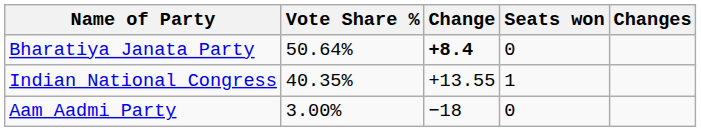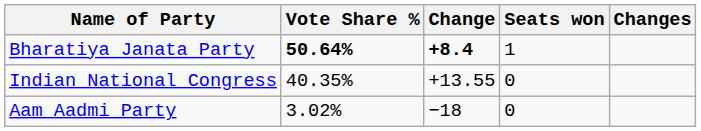 <table class="wikitable sortable">
 <tr>
 <th>Name of Party</th>
 <th>Vote Share %</th>
 <th>Change</th>
 <th>Seats won</th>
 <th>Changes</th>
 </tr>
 <tr>
 <td><a href='#'>Bharatiya Janata Party</a></td>
-<td>50.64%</td>
+<td><strong>50.64%</strong></td>
 <td><strong>+8.4</strong></td>
-<td>0</td>
+<td>1</td>
 <td></td>
 </tr>
 <tr>
 <td><a href='#'>Indian National Congress</a></td>
 <td>40.35%</td>
 <td>+13.55</td>
-<td>1</td>
+<td>0</td>
 <td></td>
 </tr>
 <tr>
 <td><a href='#'>Aam Aadmi Party</a></td>
-<td>3.00%</td>
+<td>3.02%</td>
 <td>−18</td>
 <td>0</td>
 <td></td>
 </tr>
 </table>
